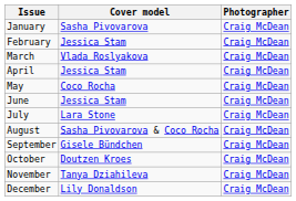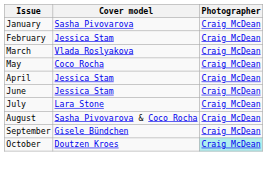 <table class="sortable wikitable">
 <tr>
 <th>Issue</th>
 <th>Cover model</th>
 <th>Photographer</th>
 </tr>
 <tr>
 <td>January</td>
 <td><a href='#'>Sasha Pivovarova</a></td>
 <td><a href='#'>Craig McDean</a></td>
 </tr>
 <tr>
 <td>February</td>
 <td><a href='#'>Jessica Stam</a></td>
 <td><a href='#'>Craig McDean</a></td>
 </tr>
 <tr>
 <td>March</td>
 <td><a href='#'>Vlada Roslyakova</a></td>
 <td><a href='#'>Craig McDean</a></td>
 </tr>
 <tr>
-<td>April</td>
-<td><a href='#'>Jessica Stam</a></td>
+<td>May</td>
+<td><a href='#'>Coco Rocha</a></td>
 <td><a href='#'>Craig McDean</a></td>
 </tr>
 <tr>
-<td>May</td>
-<td><a href='#'>Coco Rocha</a></td>
+<td>April</td>
+<td><a href='#'>Jessica Stam</a></td>
 <td><a href='#'>Craig McDean</a></td>
 </tr>
 <tr>
 <td>June</td>
 <td><a href='#'>Jessica Stam</a></td>
 <td><a href='#'>Craig McDean</a></td>
 </tr>
 <tr>
 <td>July</td>
 <td><a href='#'>Lara Stone</a></td>
 <td><a href='#'>Craig McDean</a></td>
 </tr>
 <tr>
 <td>August</td>
 <td><a href='#'>Sasha Pivovarova</a> & <a href='#'>Coco Rocha</a></td>
 <td><a href='#'>Craig McDean</a></td>
 </tr>
 <tr>
 <td>September</td>
 <td><a href='#'>Gisele Bündchen</a></td>
 <td><a href='#'>Craig McDean</a></td>
 </tr>
 <tr>
 <td>October</td>
 <td><a href='#'>Doutzen Kroes</a></td>
-<td><a href='#'>Craig McDean</a></td>
-</tr>
-<tr>
-<td>November</td>
-<td><a href='#'>Tanya Dziahileva</a></td>
-<td><a href='#'>Craig McDean</a></td>
-</tr>
-<tr>
-<td>December</td>
-<td><a href='#'>Lily Donaldson</a></td>
-<td><a href='#'>Craig McDean</a></td>
+<td style="background: paleturquoise;"><a href='#'>Craig McDean</a></td>
 </tr>
 </table>
